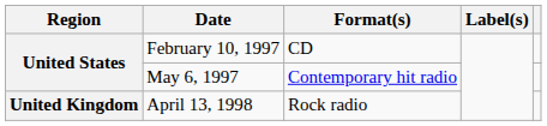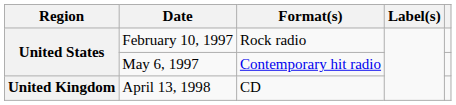 <table class="wikitable plainrowheaders">
 <tr>
 <th scope="col">Region</th>
 <th scope="col">Date</th>
 <th scope="col">Format(s)</th>
 <th scope="col">Label(s)</th>
 <th scope="col"></th>
 </tr>
 <tr>
 <th scope="row" rowspan="2">United States</th>
 <td>February 10, 1997</td>
-<td>CD</td>
+<td>Rock radio</td>
 <td rowspan="3"></td>
 <td align="center"></td>
 </tr>
 <tr>
 <td>May 6, 1997</td>
 <td><a href='#'>Contemporary hit radio</a></td>
 <td align="center"></td>
 </tr>
 <tr>
 <th scope="row">United Kingdom</th>
 <td>April 13, 1998</td>
-<td>Rock radio</td>
+<td>CD</td>
 <td align="center"></td>
 </tr>
 </table>
